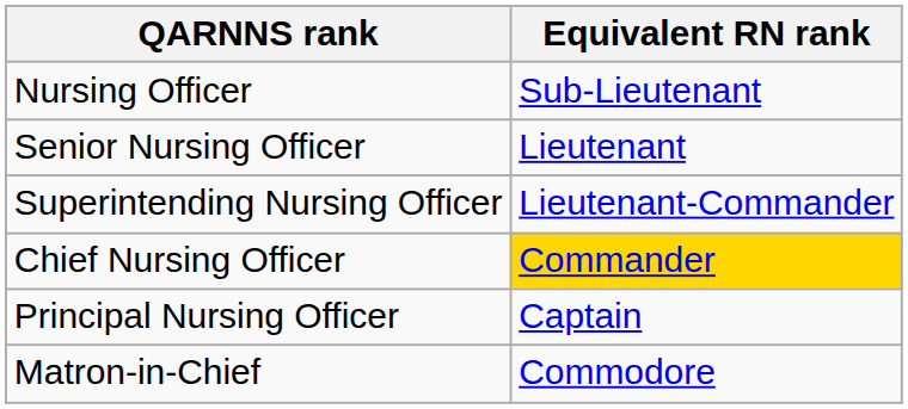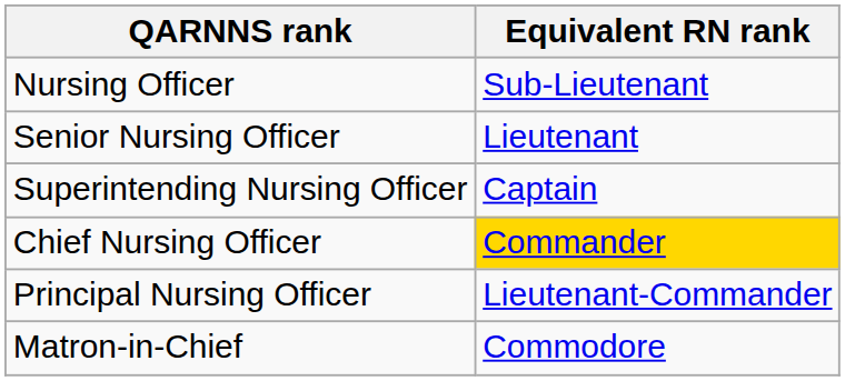 <table class="wikitable">
 <tr>
 <th>QARNNS rank</th>
 <th>Equivalent RN rank</th>
 </tr>
 <tr>
 <td>Nursing Officer</td>
 <td><a href='#'>Sub-Lieutenant</a></td>
 </tr>
 <tr>
 <td>Senior Nursing Officer</td>
 <td><a href='#'>Lieutenant</a></td>
 </tr>
 <tr>
 <td>Superintending Nursing Officer</td>
-<td><a href='#'>Lieutenant-Commander</a></td>
+<td><a href='#'>Captain</a></td>
 </tr>
 <tr>
 <td>Chief Nursing Officer</td>
 <td style="background: gold;"><a href='#'>Commander</a></td>
 </tr>
 <tr>
 <td>Principal Nursing Officer</td>
-<td><a href='#'>Captain</a></td>
+<td><a href='#'>Lieutenant-Commander</a></td>
 </tr>
 <tr>
 <td>Matron-in-Chief</td>
 <td><a href='#'>Commodore</a></td>
 </tr>
 </table>
